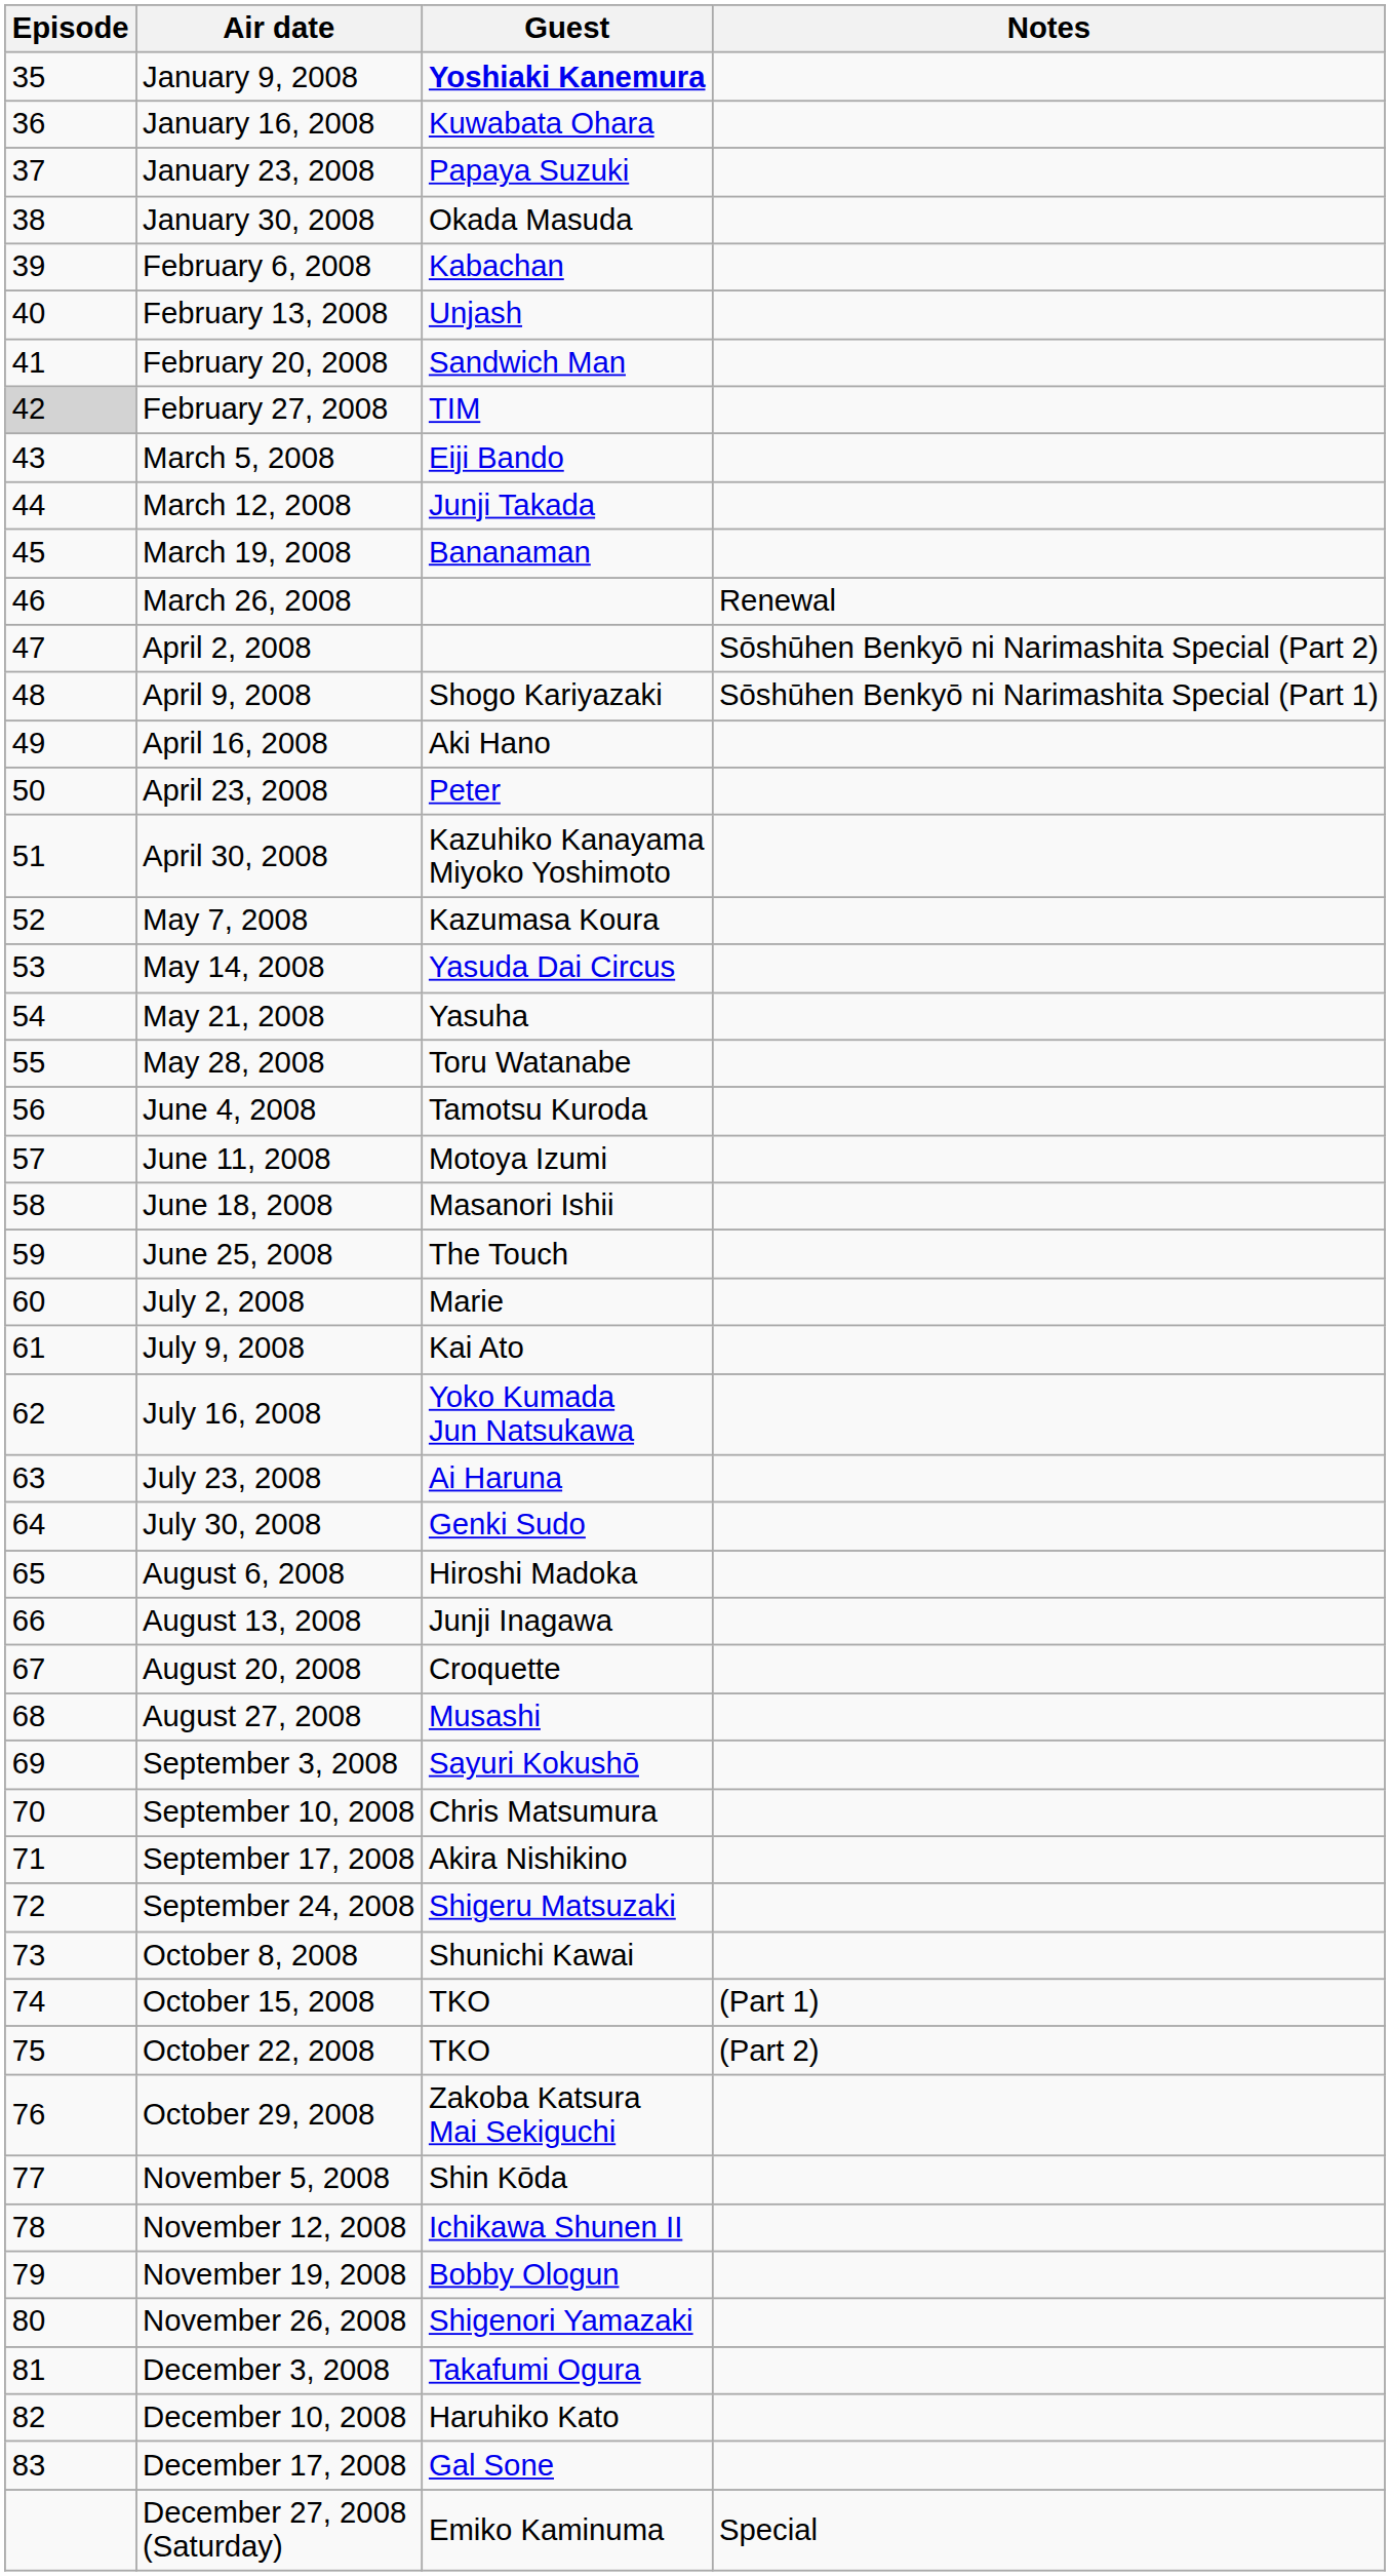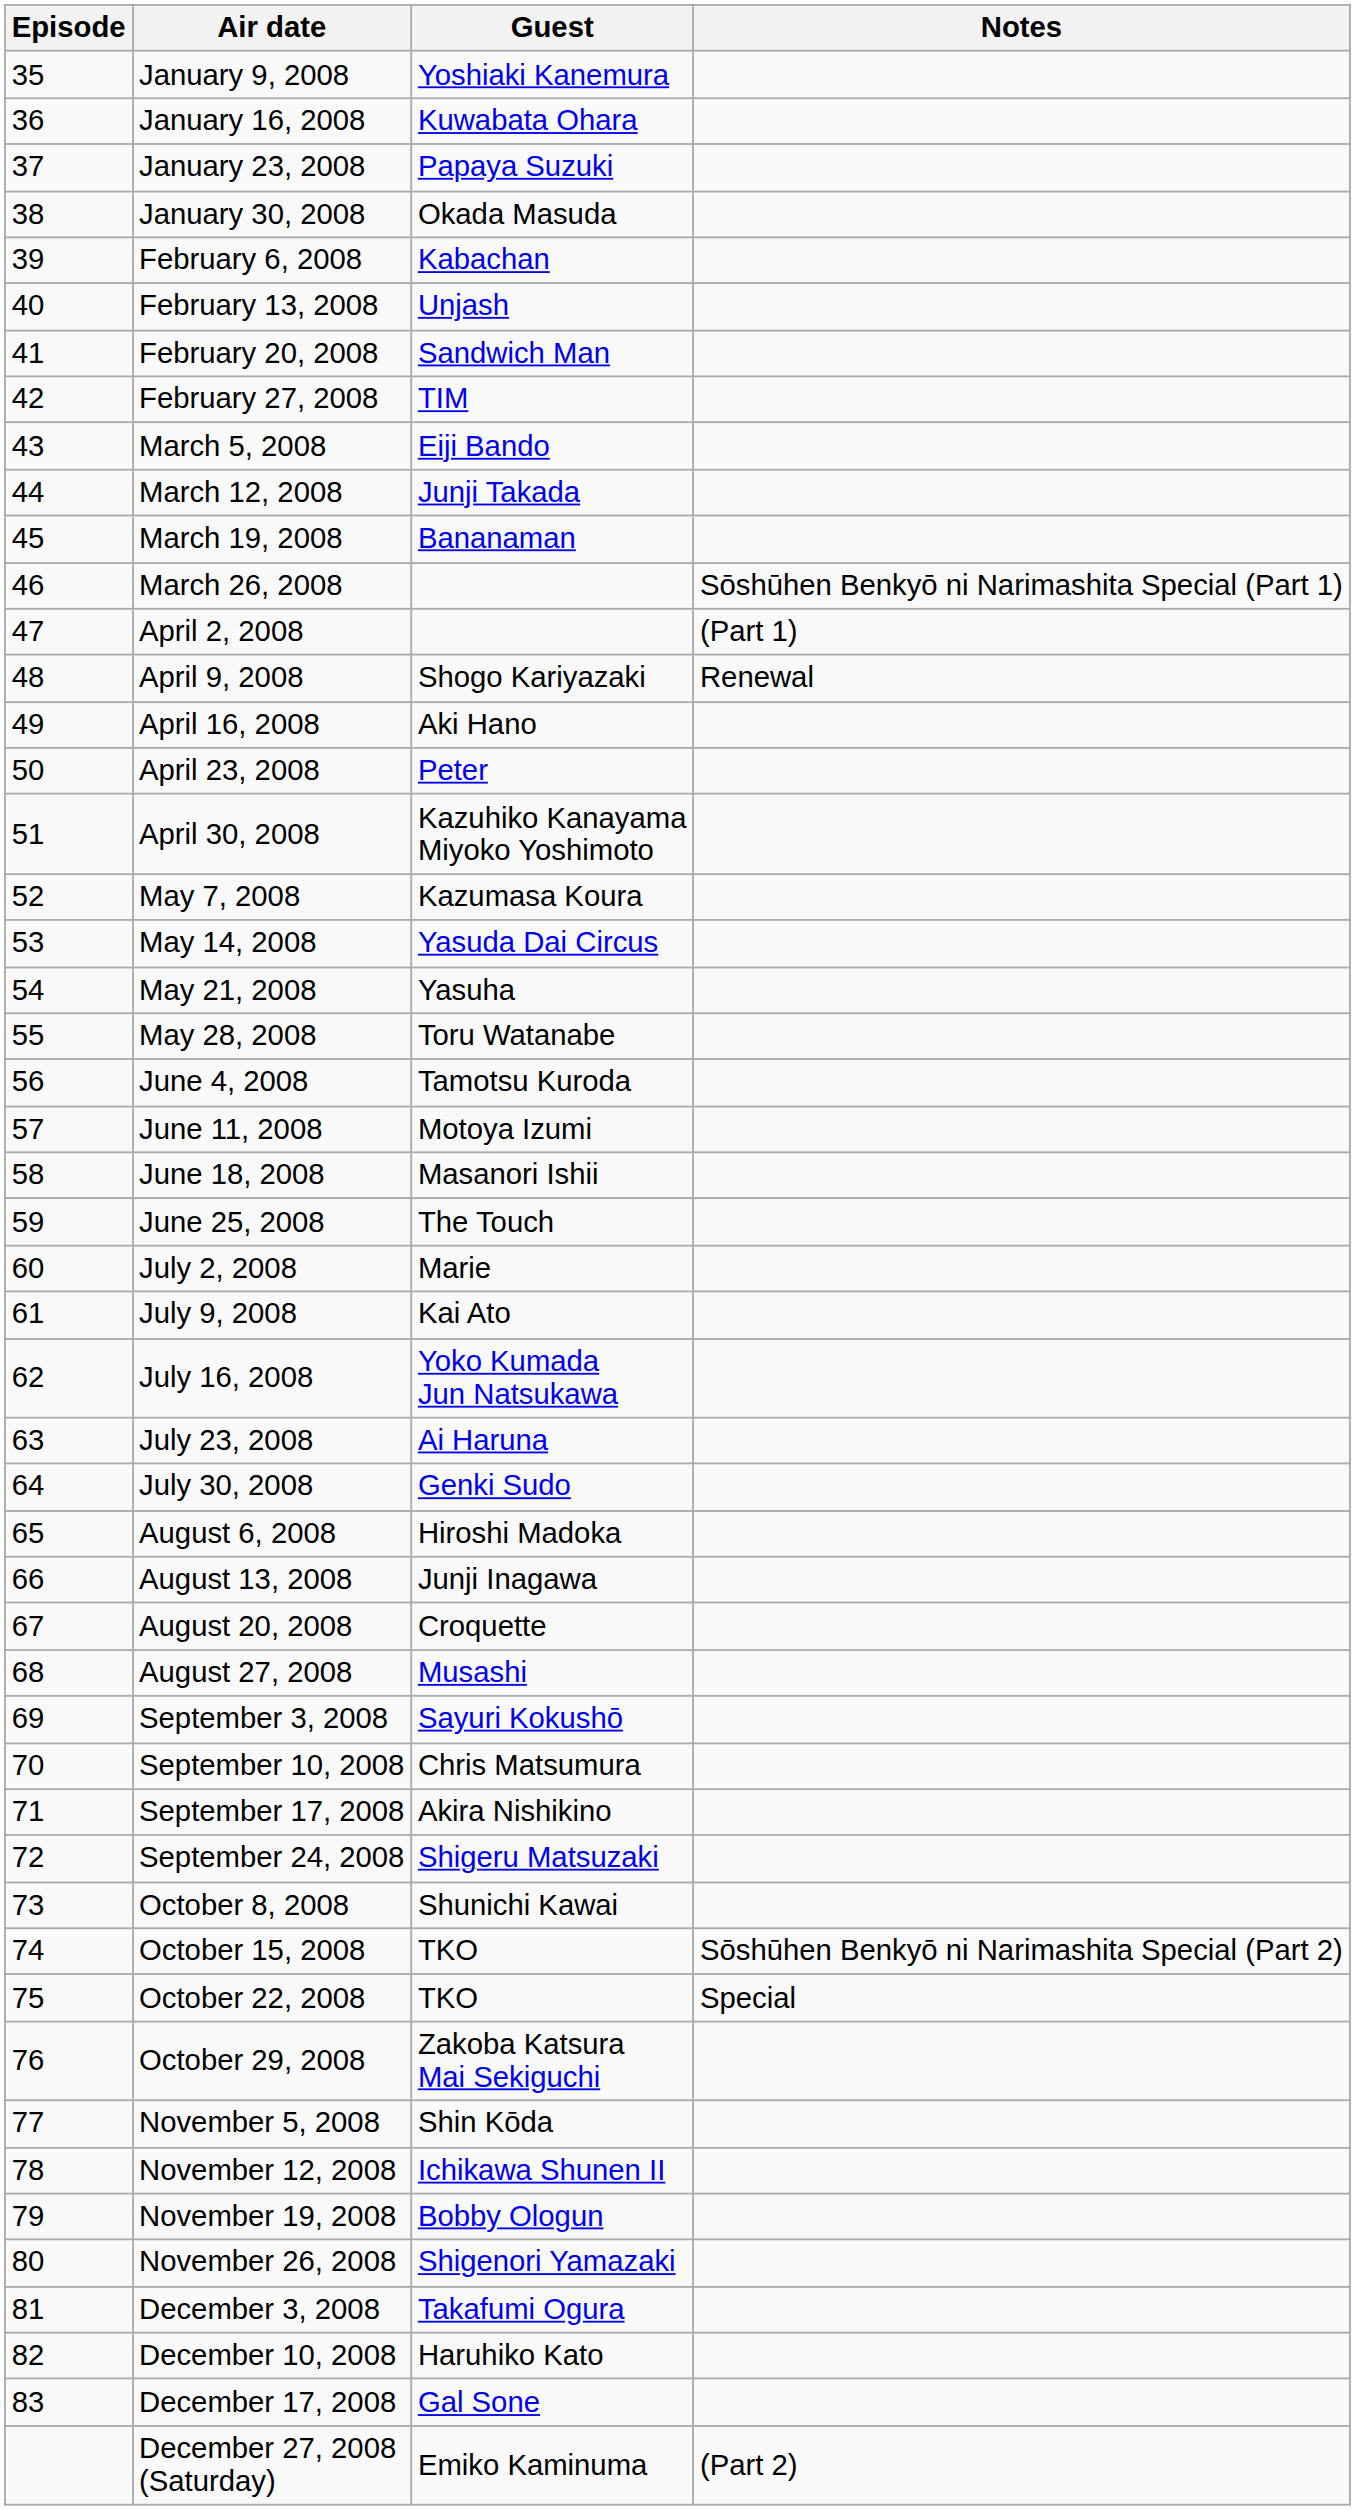 <table class="wikitable">
 <tr>
 <th>Episode</th>
 <th>Air date</th>
 <th>Guest</th>
 <th>Notes</th>
 </tr>
 <tr>
 <td>35</td>
 <td>January 9, 2008</td>
-<td><strong><a href='#'>Yoshiaki Kanemura</a></strong></td>
+<td><a href='#'>Yoshiaki Kanemura</a></td>
 <td></td>
 </tr>
 <tr>
 <td>36</td>
 <td>January 16, 2008</td>
 <td><a href='#'>Kuwabata Ohara</a></td>
 <td></td>
 </tr>
 <tr>
 <td>37</td>
 <td>January 23, 2008</td>
 <td><a href='#'>Papaya Suzuki</a></td>
 <td></td>
 </tr>
 <tr>
 <td>38</td>
 <td>January 30, 2008</td>
 <td>Okada Masuda</td>
 <td></td>
 </tr>
 <tr>
 <td>39</td>
 <td>February 6, 2008</td>
 <td><a href='#'>Kabachan</a></td>
 <td></td>
 </tr>
 <tr>
 <td>40</td>
 <td>February 13, 2008</td>
 <td><a href='#'>Unjash</a></td>
 <td></td>
 </tr>
 <tr>
 <td>41</td>
 <td>February 20, 2008</td>
 <td><a href='#'>Sandwich Man</a></td>
 <td></td>
 </tr>
 <tr>
-<td style="background: lightgrey;">42</td>
+<td>42</td>
 <td>February 27, 2008</td>
 <td><a href='#'>TIM</a></td>
 <td></td>
 </tr>
 <tr>
 <td>43</td>
 <td>March 5, 2008</td>
 <td><a href='#'>Eiji Bando</a></td>
 <td></td>
 </tr>
 <tr>
 <td>44</td>
 <td>March 12, 2008</td>
 <td><a href='#'>Junji Takada</a></td>
 <td></td>
 </tr>
 <tr>
 <td>45</td>
 <td>March 19, 2008</td>
 <td><a href='#'>Bananaman</a></td>
 <td></td>
 </tr>
 <tr>
 <td>46</td>
 <td>March 26, 2008</td>
 <td></td>
-<td>Renewal</td>
+<td>Sōshūhen Benkyō ni Narimashita Special  (Part 1)</td>
 </tr>
 <tr>
 <td>47</td>
 <td>April 2, 2008</td>
 <td></td>
-<td>Sōshūhen Benkyō ni Narimashita Special  (Part 2)</td>
+<td>(Part 1)</td>
 </tr>
 <tr>
 <td>48</td>
 <td>April 9, 2008</td>
 <td>Shogo Kariyazaki</td>
-<td>Sōshūhen Benkyō ni Narimashita Special  (Part 1)</td>
+<td>Renewal</td>
 </tr>
 <tr>
 <td>49</td>
 <td>April 16, 2008</td>
 <td>Aki Hano</td>
 <td></td>
 </tr>
 <tr>
 <td>50</td>
 <td>April 23, 2008</td>
 <td><a href='#'>Peter</a></td>
 <td></td>
 </tr>
 <tr>
 <td>51</td>
 <td>April 30, 2008</td>
 <td>Kazuhiko Kanayama<br>Miyoko Yoshimoto</td>
 <td></td>
 </tr>
 <tr>
 <td>52</td>
 <td>May 7, 2008</td>
 <td>Kazumasa Koura</td>
 <td></td>
 </tr>
 <tr>
 <td>53</td>
 <td>May 14, 2008</td>
 <td><a href='#'>Yasuda Dai Circus</a></td>
 <td></td>
 </tr>
 <tr>
 <td>54</td>
 <td>May 21, 2008</td>
 <td>Yasuha</td>
 <td></td>
 </tr>
 <tr>
 <td>55</td>
 <td>May 28, 2008</td>
 <td>Toru Watanabe</td>
 <td></td>
 </tr>
 <tr>
 <td>56</td>
 <td>June 4, 2008</td>
 <td>Tamotsu Kuroda</td>
 <td></td>
 </tr>
 <tr>
 <td>57</td>
 <td>June 11, 2008</td>
 <td>Motoya Izumi</td>
 <td></td>
 </tr>
 <tr>
 <td>58</td>
 <td>June 18, 2008</td>
 <td>Masanori Ishii</td>
 <td></td>
 </tr>
 <tr>
 <td>59</td>
 <td>June 25, 2008</td>
 <td>The Touch</td>
 <td></td>
 </tr>
 <tr>
 <td>60</td>
 <td>July 2, 2008</td>
 <td>Marie</td>
 <td></td>
 </tr>
 <tr>
 <td>61</td>
 <td>July 9, 2008</td>
 <td>Kai Ato</td>
 <td></td>
 </tr>
 <tr>
 <td>62</td>
 <td>July 16, 2008</td>
 <td><a href='#'>Yoko Kumada</a><br><a href='#'>Jun Natsukawa</a></td>
 <td></td>
 </tr>
 <tr>
 <td>63</td>
 <td>July 23, 2008</td>
 <td><a href='#'>Ai Haruna</a></td>
 <td></td>
 </tr>
 <tr>
 <td>64</td>
 <td>July 30, 2008</td>
 <td><a href='#'>Genki Sudo</a></td>
 <td></td>
 </tr>
 <tr>
 <td>65</td>
 <td>August 6, 2008</td>
 <td>Hiroshi Madoka</td>
 <td></td>
 </tr>
 <tr>
 <td>66</td>
 <td>August 13, 2008</td>
 <td>Junji Inagawa</td>
 <td></td>
 </tr>
 <tr>
 <td>67</td>
 <td>August 20, 2008</td>
 <td>Croquette</td>
 <td></td>
 </tr>
 <tr>
 <td>68</td>
 <td>August 27, 2008</td>
 <td><a href='#'>Musashi</a></td>
 <td></td>
 </tr>
 <tr>
 <td>69</td>
 <td>September 3, 2008</td>
 <td><a href='#'>Sayuri Kokushō</a></td>
 <td></td>
 </tr>
 <tr>
 <td>70</td>
 <td>September 10, 2008</td>
 <td>Chris Matsumura</td>
 <td></td>
 </tr>
 <tr>
 <td>71</td>
 <td>September 17, 2008</td>
 <td>Akira Nishikino</td>
 <td></td>
 </tr>
 <tr>
 <td>72</td>
 <td>September 24, 2008</td>
 <td><a href='#'>Shigeru Matsuzaki</a></td>
 <td></td>
 </tr>
 <tr>
 <td>73</td>
 <td>October 8, 2008</td>
 <td>Shunichi Kawai</td>
 <td></td>
 </tr>
 <tr>
 <td>74</td>
 <td>October 15, 2008</td>
 <td>TKO</td>
-<td>(Part 1)</td>
+<td>Sōshūhen Benkyō ni Narimashita Special  (Part 2)</td>
 </tr>
 <tr>
 <td>75</td>
 <td>October 22, 2008</td>
 <td>TKO</td>
-<td>(Part 2)</td>
+<td>Special</td>
 </tr>
 <tr>
 <td>76</td>
 <td>October 29, 2008</td>
 <td>Zakoba Katsura<br><a href='#'>Mai Sekiguchi</a></td>
 <td></td>
 </tr>
 <tr>
 <td>77</td>
 <td>November 5, 2008</td>
 <td>Shin Kōda</td>
 <td></td>
 </tr>
 <tr>
 <td>78</td>
 <td>November 12, 2008</td>
 <td><a href='#'>Ichikawa Shunen II</a></td>
 <td></td>
 </tr>
 <tr>
 <td>79</td>
 <td>November 19, 2008</td>
 <td><a href='#'>Bobby Ologun</a></td>
 <td></td>
 </tr>
 <tr>
 <td>80</td>
 <td>November 26, 2008</td>
 <td><a href='#'>Shigenori Yamazaki</a></td>
 <td></td>
 </tr>
 <tr>
 <td>81</td>
 <td>December 3, 2008</td>
 <td><a href='#'>Takafumi Ogura</a></td>
 <td></td>
 </tr>
 <tr>
 <td>82</td>
 <td>December 10, 2008</td>
 <td>Haruhiko Kato</td>
 <td></td>
 </tr>
 <tr>
 <td>83</td>
 <td>December 17, 2008</td>
 <td><a href='#'>Gal Sone</a></td>
 <td></td>
 </tr>
 <tr>
 <td></td>
 <td>December 27, 2008<br>(Saturday)</td>
 <td>Emiko Kaminuma</td>
-<td>Special</td>
+<td>(Part 2)</td>
 </tr>
 </table>
